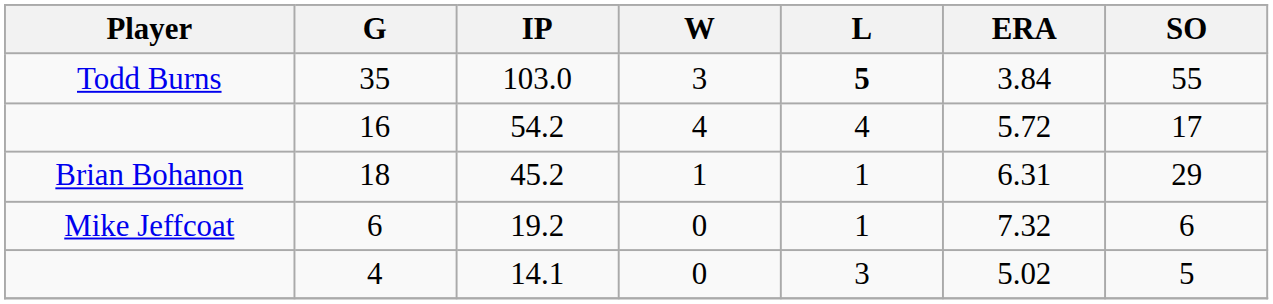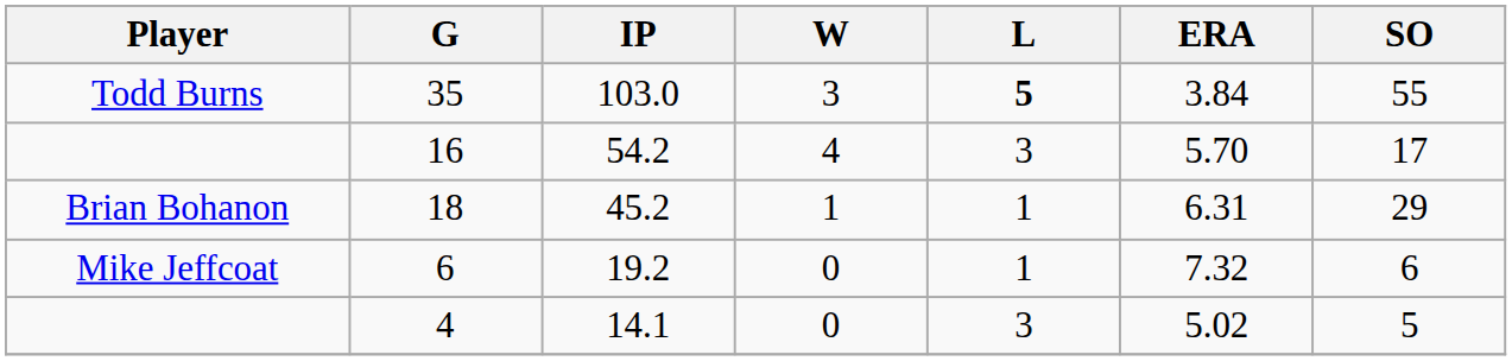 <table class="wikitable sortable">
 <tr>
 <th bgcolor="#DDDDFF" width="16%">Player</th>
 <th bgcolor="#DDDDFF" width="9%">G</th>
 <th bgcolor="#DDDDFF" width="9%">IP</th>
 <th bgcolor="#DDDDFF" width="9%">W</th>
 <th bgcolor="#DDDDFF" width="9%">L</th>
 <th bgcolor="#DDDDFF" width="9%">ERA</th>
 <th bgcolor="#DDDDFF" width="9%">SO</th>
 </tr>
 <tr align="center">
 <td><a href='#'>Todd Burns</a></td>
 <td>35</td>
 <td>103.0</td>
 <td>3</td>
 <td><strong>5</strong></td>
 <td>3.84</td>
 <td>55</td>
 </tr>
 <tr align=center>
 <td></td>
 <td>16</td>
 <td>54.2</td>
 <td>4</td>
-<td>4</td>
-<td>5.72</td>
+<td>3</td>
+<td>5.70</td>
 <td>17</td>
 </tr>
 <tr align="center">
 <td><a href='#'>Brian Bohanon</a></td>
 <td>18</td>
 <td>45.2</td>
 <td>1</td>
 <td>1</td>
 <td>6.31</td>
 <td>29</td>
 </tr>
 <tr align=center>
 <td><a href='#'>Mike Jeffcoat</a></td>
 <td>6</td>
 <td>19.2</td>
 <td>0</td>
 <td>1</td>
 <td>7.32</td>
 <td>6</td>
 </tr>
 <tr align=center>
 <td></td>
 <td>4</td>
 <td>14.1</td>
 <td>0</td>
 <td>3</td>
 <td>5.02</td>
 <td>5</td>
 </tr>
 <tr align="center">
 </tr>
 </table>
